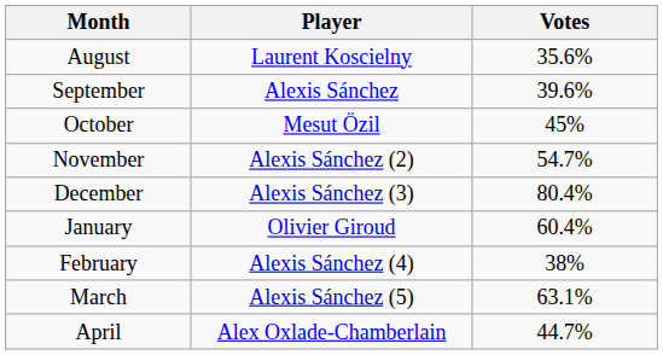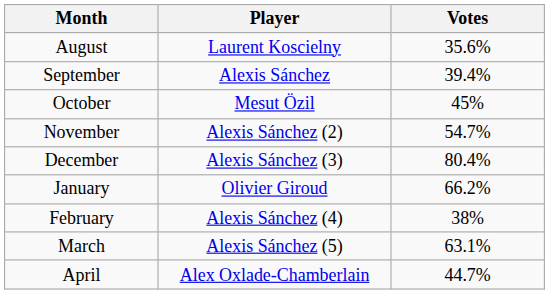 <table class="wikitable" style="text-align:center">
 <tr>
 <th style="width:130px;">Month</th>
 <th style="width:200px;">Player</th>
 <th style="width:130px;">Votes</th>
 </tr>
 <tr>
 <td>August</td>
 <td> <a href='#'>Laurent Koscielny</a></td>
 <td>35.6%</td>
 </tr>
 <tr>
 <td>September</td>
 <td> <a href='#'>Alexis Sánchez</a></td>
-<td>39.6%</td>
+<td>39.4%</td>
 </tr>
 <tr>
 <td>October</td>
 <td> <a href='#'>Mesut Özil</a></td>
 <td>45%</td>
 </tr>
 <tr>
 <td>November</td>
 <td> <a href='#'>Alexis Sánchez</a> (2)</td>
 <td>54.7%</td>
 </tr>
 <tr>
 <td>December</td>
 <td> <a href='#'>Alexis Sánchez</a> (3)</td>
 <td>80.4%</td>
 </tr>
 <tr>
 <td>January</td>
 <td> <a href='#'>Olivier Giroud</a></td>
-<td>60.4%</td>
+<td>66.2%</td>
 </tr>
 <tr>
 <td>February</td>
 <td> <a href='#'>Alexis Sánchez</a> (4)</td>
 <td>38%</td>
 </tr>
 <tr>
 <td>March</td>
 <td> <a href='#'>Alexis Sánchez</a> (5)</td>
 <td>63.1%</td>
 </tr>
 <tr>
 <td>April</td>
 <td> <a href='#'>Alex Oxlade-Chamberlain</a></td>
 <td>44.7%</td>
 </tr>
 </table>
